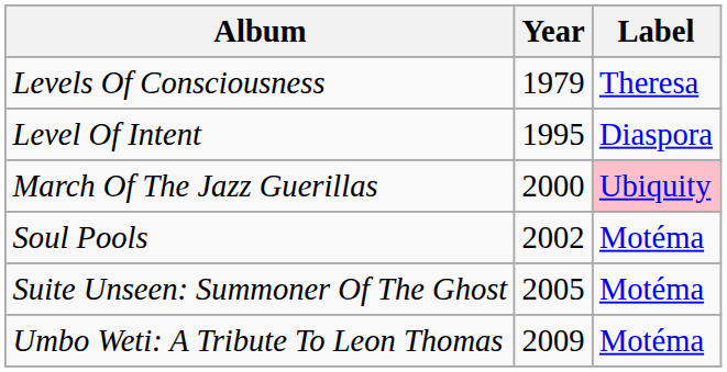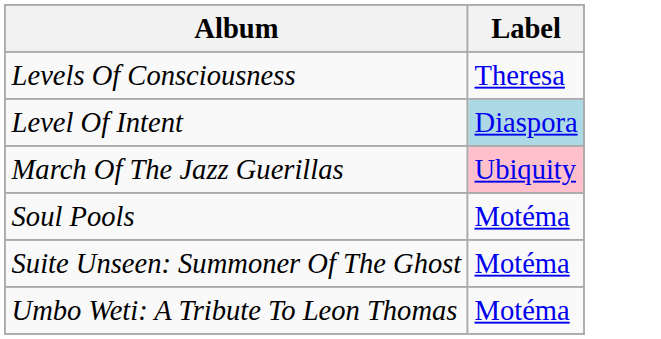 <table class="wikitable" style="font-size: 95%;">
 <tr>
 <th>Album</th>
-<th>Year</th>
 <th>Label</th>
 </tr>
 <tr>
 <td><em>Levels Of Consciousness</em></td>
-<td>1979</td>
 <td><a href='#'>Theresa</a></td>
 </tr>
 <tr>
 <td><em>Level Of Intent</em></td>
-<td>1995</td>
-<td><a href='#'>Diaspora</a></td>
+<td style="background: lightblue;"><a href='#'>Diaspora</a></td>
 </tr>
 <tr>
 <td><em>March Of The Jazz Guerillas</em></td>
-<td>2000</td>
 <td style="background: pink;"><a href='#'>Ubiquity</a></td>
 </tr>
 <tr>
 <td><em>Soul Pools</em></td>
-<td>2002</td>
 <td><a href='#'>Motéma</a></td>
 </tr>
 <tr>
 <td><em>Suite Unseen: Summoner Of The Ghost</em></td>
-<td>2005</td>
 <td><a href='#'>Motéma</a></td>
 </tr>
 <tr>
 <td><em>Umbo Weti: A Tribute To Leon Thomas</em></td>
-<td>2009</td>
 <td><a href='#'>Motéma</a></td>
 </tr>
 </table>
